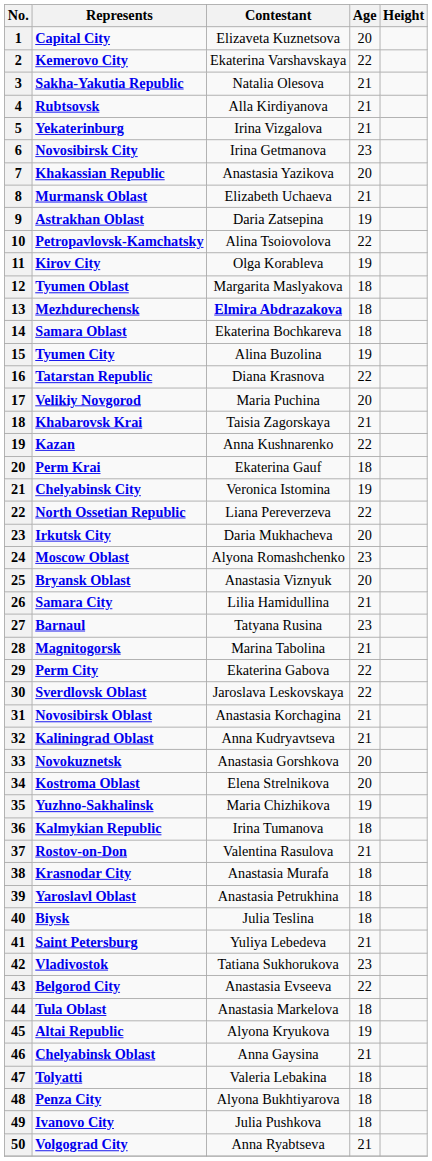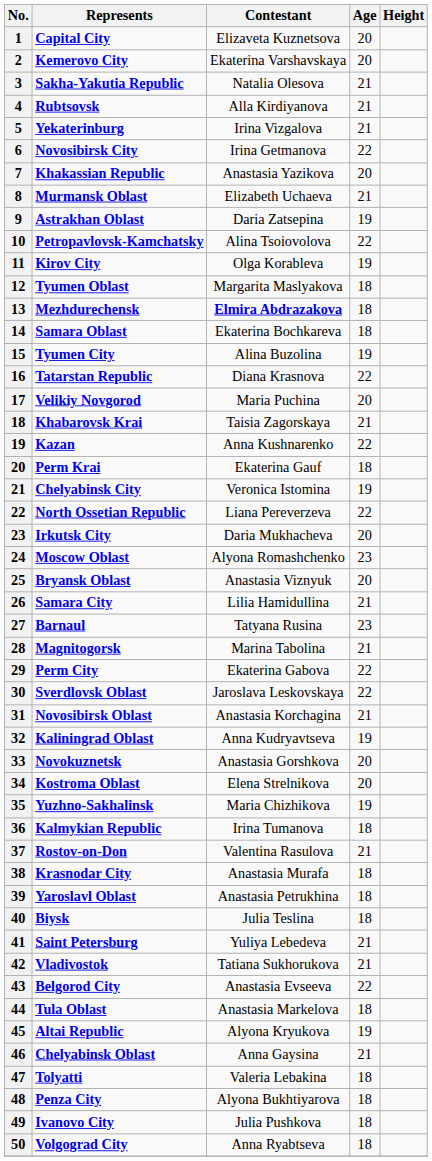 <table class="sortable wikitable">
 <tr>
 <th>No.</th>
 <th>Represents</th>
 <th>Contestant</th>
 <th>Age</th>
 <th>Height</th>
 </tr>
 <tr>
 <th>1</th>
 <td> <strong><a href='#'>Capital City</a></strong></td>
 <td style="text-align:center;">Elizaveta Kuznetsova</td>
 <td style="text-align:center;">20</td>
 <td style="text-align:center;"></td>
 </tr>
 <tr>
 <th>2</th>
 <td> <strong><a href='#'>Kemerovo City</a></strong></td>
 <td style="text-align:center;">Ekaterina Varshavskaya</td>
-<td style="text-align:center;">22</td>
+<td style="text-align:center;">20</td>
 <td style="text-align:center;"></td>
 </tr>
 <tr>
 <th>3</th>
 <td> <strong><a href='#'>Sakha-Yakutia Republic</a></strong></td>
 <td style="text-align:center;">Natalia Olesova</td>
 <td style="text-align:center;">21</td>
 <td style="text-align:center;"></td>
 </tr>
 <tr>
 <th>4</th>
 <td><strong><a href='#'>Rubtsovsk</a></strong></td>
 <td style="text-align:center;">Alla Kirdiyanova</td>
 <td style="text-align:center;">21</td>
 <td style="text-align:center;"></td>
 </tr>
 <tr>
 <th>5</th>
 <td> <strong><a href='#'>Yekaterinburg</a></strong></td>
 <td style="text-align:center;">Irina Vizgalova</td>
 <td style="text-align:center;">21</td>
 <td style="text-align:center;"></td>
 </tr>
 <tr>
 <th>6</th>
 <td> <strong><a href='#'>Novosibirsk City</a></strong></td>
 <td style="text-align:center;">Irina Getmanova</td>
-<td style="text-align:center;">23</td>
+<td style="text-align:center;">22</td>
 <td style="text-align:center;"></td>
 </tr>
 <tr>
 <th>7</th>
 <td> <strong><a href='#'>Khakassian Republic</a></strong></td>
 <td style="text-align:center;">Anastasia Yazikova</td>
 <td style="text-align:center;">20</td>
 <td style="text-align:center;"></td>
 </tr>
 <tr>
 <th>8</th>
 <td> <strong><a href='#'>Murmansk Oblast</a></strong></td>
 <td style="text-align:center;">Elizabeth Uchaeva</td>
 <td style="text-align:center;">21</td>
 <td style="text-align:center;"></td>
 </tr>
 <tr>
 <th>9</th>
 <td> <strong><a href='#'>Astrakhan Oblast</a></strong></td>
 <td style="text-align:center;">Daria Zatsepina</td>
 <td style="text-align:center;">19</td>
 <td style="text-align:center;"></td>
 </tr>
 <tr>
 <th>10</th>
 <td> <strong><a href='#'>Petropavlovsk-Kamchatsky</a></strong></td>
 <td style="text-align:center;">Alina Tsoiovolova</td>
 <td style="text-align:center;">22</td>
 <td style="text-align:center;"></td>
 </tr>
 <tr>
 <th>11</th>
 <td> <strong><a href='#'>Kirov City</a></strong></td>
 <td style="text-align:center;">Olga Korableva</td>
 <td style="text-align:center;">19</td>
 <td style="text-align:center;"></td>
 </tr>
 <tr>
 <th>12</th>
 <td> <strong><a href='#'>Tyumen Oblast</a></strong></td>
 <td style="text-align:center;">Margarita Maslyakova</td>
 <td style="text-align:center;">18</td>
 <td style="text-align:center;"></td>
 </tr>
 <tr>
 <th>13</th>
 <td> <strong><a href='#'>Mezhdurechensk</a></strong></td>
 <td style="text-align:center;"><strong><a href='#'>Elmira Abdrazakova</a></strong></td>
 <td style="text-align:center;">18</td>
 <td style="text-align:center;"></td>
 </tr>
 <tr>
 <th>14</th>
 <td> <strong><a href='#'>Samara Oblast</a></strong></td>
 <td style="text-align:center;">Ekaterina Bochkareva</td>
 <td style="text-align:center;">18</td>
 <td style="text-align:center;"></td>
 </tr>
 <tr>
 <th>15</th>
 <td> <strong><a href='#'>Tyumen City</a></strong></td>
 <td style="text-align:center;">Alina Buzolina</td>
 <td style="text-align:center;">19</td>
 <td style="text-align:center;"></td>
 </tr>
 <tr>
 <th>16</th>
 <td> <strong><a href='#'>Tatarstan Republic</a></strong></td>
 <td style="text-align:center;">Diana Krasnova</td>
 <td style="text-align:center;">22</td>
 <td style="text-align:center;"></td>
 </tr>
 <tr>
 <th>17</th>
 <td> <strong><a href='#'>Velikiy Novgorod</a></strong></td>
 <td style="text-align:center;">Maria Puchina</td>
 <td style="text-align:center;">20</td>
 <td style="text-align:center;"></td>
 </tr>
 <tr>
 <th>18</th>
 <td> <strong><a href='#'>Khabarovsk Krai</a></strong></td>
 <td style="text-align:center;">Taisia Zagorskaya</td>
 <td style="text-align:center;">21</td>
 <td style="text-align:center;"></td>
 </tr>
 <tr>
 <th>19</th>
 <td> <strong><a href='#'>Kazan</a></strong></td>
 <td style="text-align:center;">Anna Kushnarenko</td>
 <td style="text-align:center;">22</td>
 <td style="text-align:center;"></td>
 </tr>
 <tr>
 <th>20</th>
 <td> <strong><a href='#'>Perm Krai</a></strong></td>
 <td style="text-align:center;">Ekaterina Gauf</td>
 <td style="text-align:center;">18</td>
 <td style="text-align:center;"></td>
 </tr>
 <tr>
 <th>21</th>
 <td> <strong><a href='#'>Chelyabinsk City</a></strong></td>
 <td style="text-align:center;">Veronica Istomina</td>
 <td style="text-align:center;">19</td>
 <td style="text-align:center;"></td>
 </tr>
 <tr>
 <th>22</th>
 <td> <strong><a href='#'>North Ossetian Republic</a></strong></td>
 <td style="text-align:center;">Liana Pereverzeva</td>
 <td style="text-align:center;">22</td>
 <td style="text-align:center;"></td>
 </tr>
 <tr>
 <th>23</th>
 <td> <strong><a href='#'>Irkutsk City</a></strong></td>
 <td style="text-align:center;">Daria Mukhacheva</td>
 <td style="text-align:center;">20</td>
 <td style="text-align:center;"></td>
 </tr>
 <tr>
 <th>24</th>
 <td> <strong><a href='#'>Moscow Oblast</a></strong></td>
 <td style="text-align:center;">Alyona Romashchenko</td>
 <td style="text-align:center;">23</td>
 <td style="text-align:center;"></td>
 </tr>
 <tr>
 <th>25</th>
 <td> <strong><a href='#'>Bryansk Oblast</a></strong></td>
 <td style="text-align:center;">Anastasia Viznyuk</td>
 <td style="text-align:center;">20</td>
 <td style="text-align:center;"></td>
 </tr>
 <tr>
 <th>26</th>
 <td> <strong><a href='#'>Samara City</a></strong></td>
 <td style="text-align:center;">Lilia Hamidullina</td>
 <td style="text-align:center;">21</td>
 <td style="text-align:center;"></td>
 </tr>
 <tr>
 <th>27</th>
 <td> <strong><a href='#'>Barnaul</a></strong></td>
 <td style="text-align:center;">Tatyana Rusina</td>
 <td style="text-align:center;">23</td>
 <td style="text-align:center;"></td>
 </tr>
 <tr>
 <th>28</th>
 <td> <strong><a href='#'>Magnitogorsk</a></strong></td>
 <td style="text-align:center;">Marina Tabolina</td>
 <td style="text-align:center;">21</td>
 <td style="text-align:center;"></td>
 </tr>
 <tr>
 <th>29</th>
 <td> <strong><a href='#'>Perm City</a></strong></td>
 <td style="text-align:center;">Ekaterina Gabova</td>
 <td style="text-align:center;">22</td>
 <td style="text-align:center;"></td>
 </tr>
 <tr>
 <th>30</th>
 <td> <strong><a href='#'>Sverdlovsk Oblast</a></strong></td>
 <td style="text-align:center;">Jaroslava Leskovskaya</td>
 <td style="text-align:center;">22</td>
 <td style="text-align:center;"></td>
 </tr>
 <tr>
 <th>31</th>
 <td> <strong><a href='#'>Novosibirsk Oblast</a></strong></td>
 <td style="text-align:center;">Anastasia Korchagina</td>
 <td style="text-align:center;">21</td>
 <td style="text-align:center;"></td>
 </tr>
 <tr>
 <th>32</th>
 <td> <strong><a href='#'>Kaliningrad Oblast</a></strong></td>
 <td style="text-align:center;">Anna Kudryavtseva</td>
-<td style="text-align:center;">21</td>
+<td style="text-align:center;">19</td>
 <td style="text-align:center;"></td>
 </tr>
 <tr>
 <th>33</th>
 <td> <strong><a href='#'>Novokuznetsk</a></strong></td>
 <td style="text-align:center;">Anastasia Gorshkova</td>
 <td style="text-align:center;">20</td>
 <td style="text-align:center;"></td>
 </tr>
 <tr>
 <th>34</th>
 <td> <strong><a href='#'>Kostroma Oblast</a></strong></td>
 <td style="text-align:center;">Elena Strelnikova</td>
 <td style="text-align:center;">20</td>
 <td style="text-align:center;"></td>
 </tr>
 <tr>
 <th>35</th>
 <td> <strong><a href='#'>Yuzhno-Sakhalinsk</a></strong></td>
 <td style="text-align:center;">Maria Chizhikova</td>
 <td style="text-align:center;">19</td>
 <td style="text-align:center;"></td>
 </tr>
 <tr>
 <th>36</th>
 <td> <strong><a href='#'>Kalmykian Republic</a></strong></td>
 <td style="text-align:center;">Irina Tumanova</td>
 <td style="text-align:center;">18</td>
 <td style="text-align:center;"></td>
 </tr>
 <tr>
 <th>37</th>
 <td> <strong><a href='#'>Rostov-on-Don</a></strong></td>
 <td style="text-align:center;">Valentina Rasulova</td>
 <td style="text-align:center;">21</td>
 <td style="text-align:center;"></td>
 </tr>
 <tr>
 <th>38</th>
 <td> <strong><a href='#'>Krasnodar City</a></strong></td>
 <td style="text-align:center;">Anastasia Murafa</td>
 <td style="text-align:center;">18</td>
 <td style="text-align:center;"></td>
 </tr>
 <tr>
 <th>39</th>
 <td> <strong><a href='#'>Yaroslavl Oblast</a></strong></td>
 <td style="text-align:center;">Anastasia Petrukhina</td>
 <td style="text-align:center;">18</td>
 <td style="text-align:center;"></td>
 </tr>
 <tr>
 <th>40</th>
 <td><strong><a href='#'>Biysk</a></strong></td>
 <td style="text-align:center;">Julia Teslina</td>
 <td style="text-align:center;">18</td>
 <td style="text-align:center;"></td>
 </tr>
 <tr>
 <th>41</th>
 <td> <strong><a href='#'>Saint Petersburg</a></strong></td>
 <td style="text-align:center;">Yuliya Lebedeva</td>
 <td style="text-align:center;">21</td>
 <td style="text-align:center;"></td>
 </tr>
 <tr>
 <th>42</th>
 <td> <strong><a href='#'>Vladivostok</a></strong></td>
 <td style="text-align:center;">Tatiana Sukhorukova</td>
-<td style="text-align:center;">23</td>
+<td style="text-align:center;">21</td>
 <td style="text-align:center;"></td>
 </tr>
 <tr>
 <th>43</th>
 <td> <strong><a href='#'>Belgorod City</a></strong></td>
 <td style="text-align:center;">Anastasia Evseeva</td>
 <td style="text-align:center;">22</td>
 <td style="text-align:center;"></td>
 </tr>
 <tr>
 <th>44</th>
 <td> <strong><a href='#'>Tula Oblast</a></strong></td>
 <td style="text-align:center;">Anastasia Markelova</td>
 <td style="text-align:center;">18</td>
 <td style="text-align:center;"></td>
 </tr>
 <tr>
 <th>45</th>
 <td> <strong><a href='#'>Altai Republic</a></strong></td>
 <td style="text-align:center;">Alyona Kryukova</td>
 <td style="text-align:center;">19</td>
 <td style="text-align:center;"></td>
 </tr>
 <tr>
 <th>46</th>
 <td> <strong><a href='#'>Chelyabinsk Oblast</a></strong></td>
 <td style="text-align:center;">Anna Gaysina</td>
 <td style="text-align:center;">21</td>
 <td style="text-align:center;"></td>
 </tr>
 <tr>
 <th>47</th>
 <td> <strong><a href='#'>Tolyatti</a></strong></td>
 <td style="text-align:center;">Valeria Lebakina</td>
 <td style="text-align:center;">18</td>
 <td style="text-align:center;"></td>
 </tr>
 <tr>
 <th>48</th>
 <td> <strong><a href='#'>Penza City</a></strong></td>
 <td style="text-align:center;">Alyona Bukhtiyarova</td>
 <td style="text-align:center;">18</td>
 <td style="text-align:center;"></td>
 </tr>
 <tr>
 <th>49</th>
 <td> <strong><a href='#'>Ivanovo City</a></strong></td>
 <td style="text-align:center;">Julia Pushkova</td>
 <td style="text-align:center;">18</td>
 <td style="text-align:center;"></td>
 </tr>
 <tr>
 <th>50</th>
 <td> <strong><a href='#'>Volgograd City</a></strong></td>
 <td style="text-align:center;">Anna Ryabtseva</td>
-<td style="text-align:center;">21</td>
+<td style="text-align:center;">18</td>
 <td style="text-align:center;"></td>
 </tr>
 <tr>
 </tr>
 </table>
